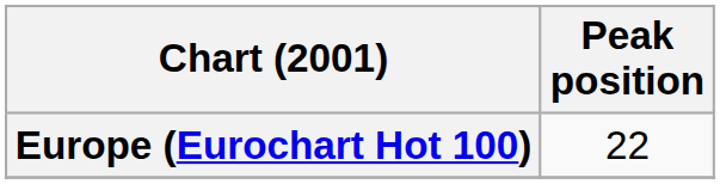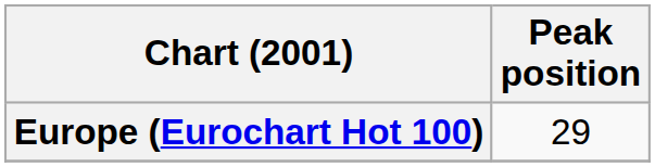 <table class="wikitable sortable plainrowheaders" style="text-align:center">
 <tr>
 <th>Chart (2001)</th>
 <th>Peak<br>position</th>
 </tr>
 <tr>
 <th scope="row">Europe (<a href='#'>Eurochart Hot 100</a>)</th>
-<td>22</td>
+<td>29</td>
 </tr>
 <tr>
 </tr>
 <tr>
 </tr>
 <tr>
 </tr>
 <tr>
 </tr>
 </table>
